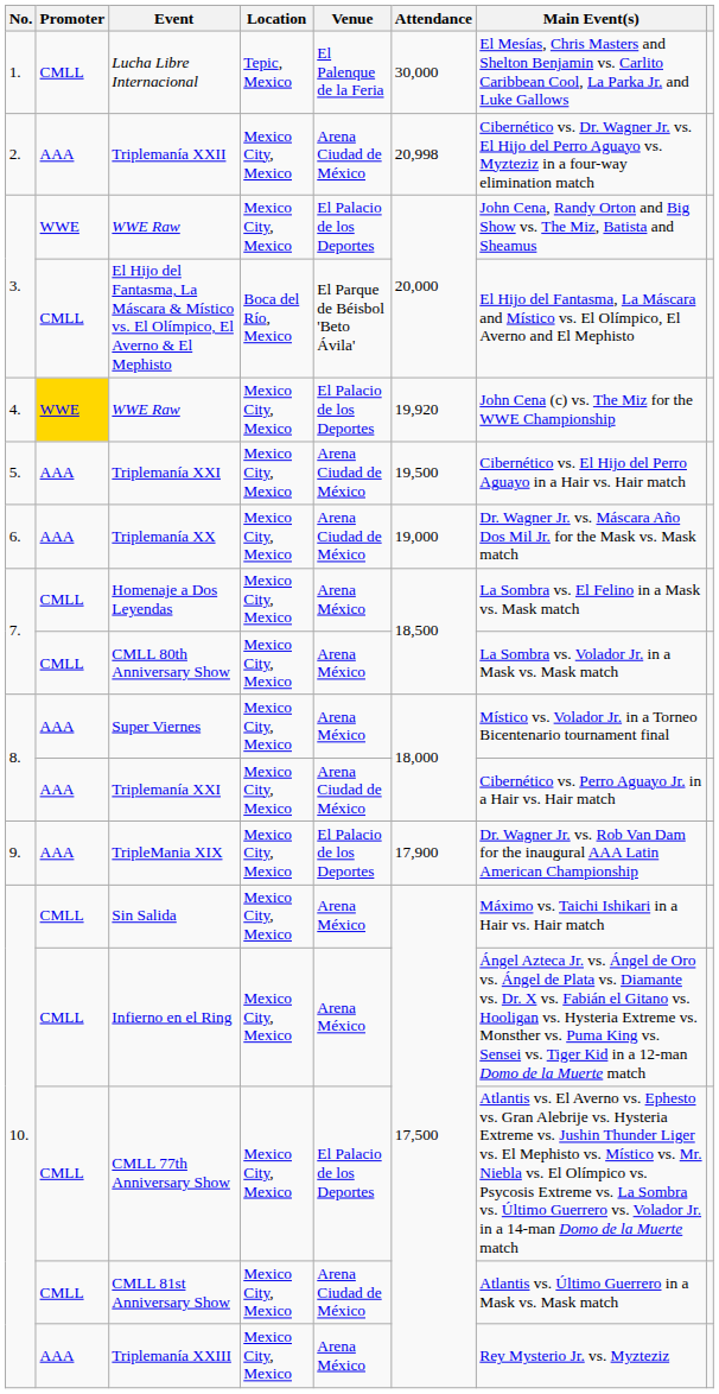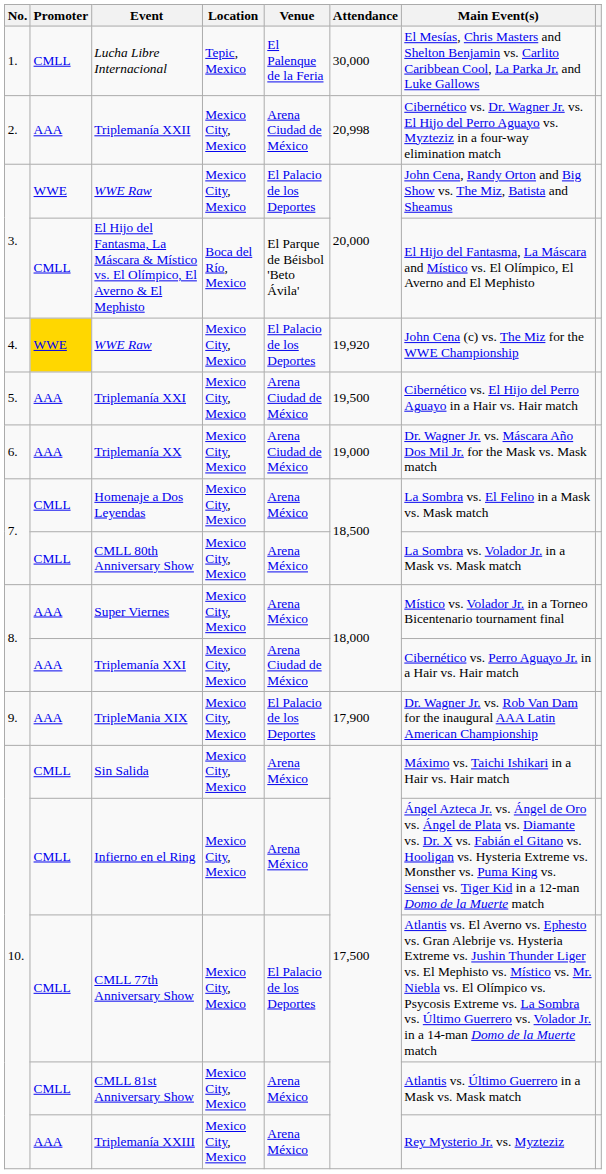 <table class="wikitable sortable" style="font-size:85%;">
 <tr>
 <th>No.</th>
 <th>Promoter</th>
 <th>Event</th>
 <th>Location</th>
 <th>Venue</th>
 <th>Attendance</th>
 <th class=unsortable>Main Event(s)</th>
 <th class=unsortable></th>
 </tr>
 <tr>
 <td>1.</td>
 <td><a href='#'>CMLL</a></td>
 <td><em>Lucha Libre Internacional</em> <br> </td>
 <td><a href='#'>Tepic</a>, <a href='#'>Mexico</a></td>
 <td><a href='#'>El Palenque de la Feria</a></td>
 <td>30,000</td>
 <td><a href='#'>El Mesías</a>, <a href='#'>Chris Masters</a> and <a href='#'>Shelton Benjamin</a> vs. <a href='#'>Carlito Caribbean Cool</a>, <a href='#'>La Parka Jr.</a> and <a href='#'>Luke Gallows</a></td>
 <td></td>
 </tr>
 <tr>
 <td>2.</td>
 <td><a href='#'>AAA</a></td>
 <td><a href='#'>Triplemanía XXII</a> <br> </td>
 <td><a href='#'>Mexico City</a>, <a href='#'>Mexico</a></td>
 <td><a href='#'>Arena Ciudad de México</a></td>
 <td>20,998</td>
 <td><a href='#'>Cibernético</a> vs. <a href='#'>Dr. Wagner Jr.</a> vs. <a href='#'>El Hijo del Perro Aguayo</a> vs. <a href='#'>Myzteziz</a> in a four-way elimination match</td>
 <td></td>
 </tr>
 <tr>
 <td rowspan=2>3.</td>
 <td><a href='#'>WWE</a></td>
 <td><em><a href='#'>WWE Raw</a></em> <br> </td>
 <td><a href='#'>Mexico City</a>, <a href='#'>Mexico</a></td>
 <td><a href='#'>El Palacio de los Deportes</a></td>
 <td rowspan=2>20,000</td>
 <td><a href='#'>John Cena</a>, <a href='#'>Randy Orton</a> and <a href='#'>Big Show</a> vs. <a href='#'>The Miz</a>, <a href='#'>Batista</a> and <a href='#'>Sheamus</a></td>
 <td></td>
 </tr>
 <tr>
 <td><a href='#'>CMLL</a></td>
 <td><a href='#'>El Hijo del Fantasma, La Máscara & Místico vs. El Olímpico, El Averno & El Mephisto</a> <br> </td>
 <td><a href='#'>Boca del Río</a>, <a href='#'>Mexico</a></td>
 <td>El Parque de Béisbol 'Beto Ávila'</td>
 <td><a href='#'>El Hijo del Fantasma</a>, <a href='#'>La Máscara</a> and <a href='#'>Místico</a> vs. El Olímpico, El Averno and El Mephisto</td>
 <td></td>
 </tr>
 <tr>
 <td>4.</td>
 <td style="background: gold;"><a href='#'>WWE</a></td>
 <td><em><a href='#'>WWE Raw</a></em> <br> </td>
 <td><a href='#'>Mexico City</a>, <a href='#'>Mexico</a></td>
 <td><a href='#'>El Palacio de los Deportes</a></td>
 <td>19,920</td>
 <td><a href='#'>John Cena</a> (c) vs. <a href='#'>The Miz</a> for the <a href='#'>WWE Championship</a></td>
 <td></td>
 </tr>
 <tr>
 <td>5.</td>
 <td><a href='#'>AAA</a></td>
 <td><a href='#'>Triplemanía XXI</a> <br> </td>
 <td><a href='#'>Mexico City</a>, <a href='#'>Mexico</a></td>
 <td><a href='#'>Arena Ciudad de México</a></td>
 <td>19,500</td>
 <td><a href='#'>Cibernético</a> vs. <a href='#'>El Hijo del Perro Aguayo</a> in a Hair vs. Hair match</td>
 <td></td>
 </tr>
 <tr>
 <td>6.</td>
 <td><a href='#'>AAA</a></td>
 <td><a href='#'>Triplemanía XX</a> <br> </td>
 <td><a href='#'>Mexico City</a>, <a href='#'>Mexico</a></td>
 <td><a href='#'>Arena Ciudad de México</a></td>
 <td>19,000</td>
 <td><a href='#'>Dr. Wagner Jr.</a> vs. <a href='#'>Máscara Año Dos Mil Jr.</a> for the Mask vs. Mask match</td>
 <td></td>
 </tr>
 <tr>
 <td rowspan=2>7.</td>
 <td><a href='#'>CMLL</a></td>
 <td><a href='#'>Homenaje a Dos Leyendas</a> <br> </td>
 <td><a href='#'>Mexico City</a>, <a href='#'>Mexico</a></td>
 <td><a href='#'>Arena México</a></td>
 <td rowspan=2>18,500</td>
 <td><a href='#'>La Sombra</a> vs. <a href='#'>El Felino</a> in a Mask vs. Mask match</td>
 <td></td>
 </tr>
 <tr>
 <td><a href='#'>CMLL</a></td>
 <td><a href='#'>CMLL 80th Anniversary Show</a> <br> </td>
 <td><a href='#'>Mexico City</a>, <a href='#'>Mexico</a></td>
 <td><a href='#'>Arena México</a></td>
 <td><a href='#'>La Sombra</a> vs. <a href='#'>Volador Jr.</a> in a Mask vs. Mask match</td>
 <td></td>
 </tr>
 <tr>
 <td rowspan=2>8.</td>
 <td><a href='#'>AAA</a></td>
 <td><a href='#'>Super Viernes</a> <br> </td>
 <td><a href='#'>Mexico City</a>, <a href='#'>Mexico</a></td>
 <td><a href='#'>Arena México</a></td>
 <td rowspan=2>18,000</td>
 <td><a href='#'>Místico</a> vs. <a href='#'>Volador Jr.</a> in a Torneo Bicentenario tournament final</td>
 <td></td>
 </tr>
 <tr>
 <td><a href='#'>AAA</a></td>
 <td><a href='#'>Triplemanía XXI</a> <br> </td>
 <td><a href='#'>Mexico City</a>, <a href='#'>Mexico</a></td>
 <td><a href='#'>Arena Ciudad de México</a></td>
 <td><a href='#'>Cibernético</a> vs. <a href='#'>Perro Aguayo Jr.</a> in a Hair vs. Hair match</td>
 <td></td>
 </tr>
 <tr>
 <td>9.</td>
 <td><a href='#'>AAA</a></td>
 <td><a href='#'>TripleMania XIX</a> <br> </td>
 <td><a href='#'>Mexico City</a>, <a href='#'>Mexico</a></td>
 <td><a href='#'>El Palacio de los Deportes</a></td>
 <td>17,900</td>
 <td><a href='#'>Dr. Wagner Jr.</a> vs. <a href='#'>Rob Van Dam</a> for the inaugural <a href='#'>AAA Latin American Championship</a></td>
 <td></td>
 </tr>
 <tr>
 <td rowspan=5>10.</td>
 <td><a href='#'>CMLL</a></td>
 <td><a href='#'>Sin Salida</a> <br> </td>
 <td><a href='#'>Mexico City</a>, <a href='#'>Mexico</a></td>
 <td><a href='#'>Arena México</a></td>
 <td rowspan=5>17,500</td>
 <td><a href='#'>Máximo</a> vs. <a href='#'>Taichi Ishikari</a> in a Hair vs. Hair match</td>
 <td></td>
 </tr>
 <tr>
 <td><a href='#'>CMLL</a></td>
 <td><a href='#'>Infierno en el Ring</a> <br> </td>
 <td><a href='#'>Mexico City</a>, <a href='#'>Mexico</a></td>
 <td><a href='#'>Arena México</a></td>
 <td><a href='#'>Ángel Azteca Jr.</a> vs. <a href='#'>Ángel de Oro</a> vs. <a href='#'>Ángel de Plata</a> vs. <a href='#'>Diamante</a> vs. <a href='#'>Dr. X</a> vs. <a href='#'>Fabián el Gitano</a> vs. <a href='#'>Hooligan</a> vs. Hysteria Extreme vs. Monsther vs. <a href='#'>Puma King</a> vs. <a href='#'>Sensei</a> vs. <a href='#'>Tiger Kid</a> in a 12-man <em><a href='#'>Domo de la Muerte</a></em> match</td>
 <td></td>
 </tr>
 <tr>
 <td><a href='#'>CMLL</a></td>
 <td><a href='#'>CMLL 77th Anniversary Show</a> <br> </td>
 <td><a href='#'>Mexico City</a>, <a href='#'>Mexico</a></td>
 <td><a href='#'>El Palacio de los Deportes</a></td>
 <td><a href='#'>Atlantis</a> vs. El Averno vs. <a href='#'>Ephesto</a> vs. Gran Alebrije vs. Hysteria Extreme vs. <a href='#'>Jushin Thunder Liger</a> vs. El Mephisto vs. <a href='#'>Místico</a> vs. <a href='#'>Mr. Niebla</a> vs. El Olímpico vs. Psycosis Extreme vs. <a href='#'>La Sombra</a> vs. <a href='#'>Último Guerrero</a> vs. <a href='#'>Volador Jr.</a> in a 14-man <em><a href='#'>Domo de la Muerte</a></em> match</td>
 <td></td>
 </tr>
 <tr>
 <td><a href='#'>CMLL</a></td>
 <td><a href='#'>CMLL 81st Anniversary Show</a> <br> </td>
 <td><a href='#'>Mexico City</a>, <a href='#'>Mexico</a></td>
-<td><a href='#'>Arena Ciudad de México</a></td>
+<td><a href='#'>Arena México</a></td>
 <td><a href='#'>Atlantis</a> vs. <a href='#'>Último Guerrero</a> in a Mask vs. Mask match</td>
 <td></td>
 </tr>
 <tr>
 <td><a href='#'>AAA</a></td>
 <td><a href='#'>Triplemanía XXIII</a> <br> </td>
 <td><a href='#'>Mexico City</a>, <a href='#'>Mexico</a></td>
 <td><a href='#'>Arena México</a></td>
 <td><a href='#'>Rey Mysterio Jr.</a> vs. <a href='#'>Myzteziz</a></td>
 <td></td>
 </tr>
 </table>
